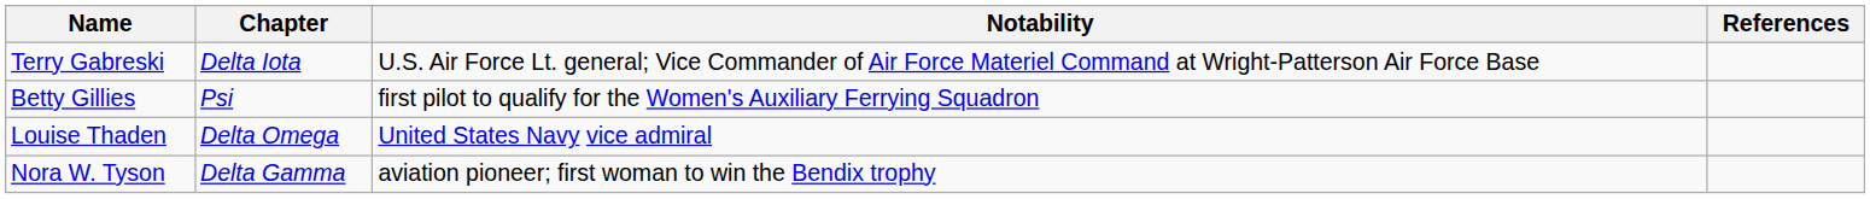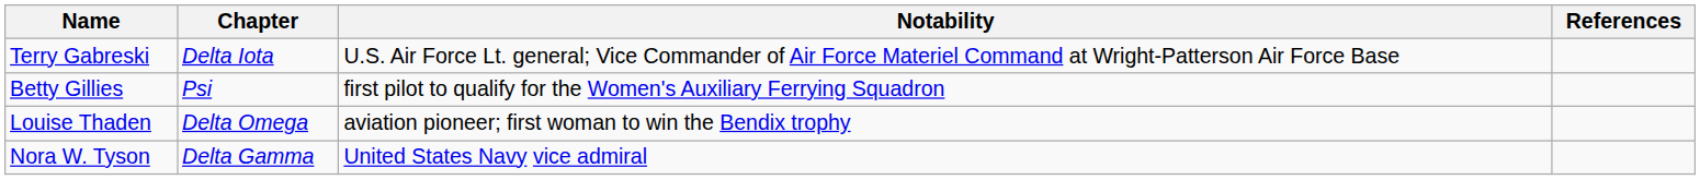 <table class="wikitable" style="width:100%;">
 <tr>
 <th>Name</th>
 <th>Chapter</th>
 <th>Notability</th>
 <th>References</th>
 </tr>
 <tr>
 <td><a href='#'>Terry Gabreski</a></td>
 <td><a href='#'><em>Delta Iota</em></a></td>
 <td>U.S. Air Force Lt. general; Vice Commander of <a href='#'>Air Force Materiel Command</a> at Wright-Patterson Air Force Base</td>
 <td></td>
 </tr>
 <tr>
 <td><a href='#'>Betty Gillies</a></td>
 <td><a href='#'><em>Psi</em></a></td>
 <td>first pilot to qualify for the <a href='#'>Women's Auxiliary Ferrying Squadron</a></td>
 <td></td>
 </tr>
 <tr>
 <td><a href='#'>Louise Thaden</a></td>
 <td><a href='#'><em>Delta Omega</em></a></td>
-<td><a href='#'>United States Navy</a> <a href='#'>vice admiral</a></td>
+<td>aviation pioneer; first woman to win the <a href='#'>Bendix trophy</a></td>
 <td></td>
 </tr>
 <tr>
 <td><a href='#'>Nora W. Tyson</a></td>
 <td><a href='#'><em>Delta Gamma</em></a></td>
-<td>aviation pioneer; first woman to win the <a href='#'>Bendix trophy</a></td>
+<td><a href='#'>United States Navy</a> <a href='#'>vice admiral</a></td>
 <td></td>
 </tr>
 </table>
